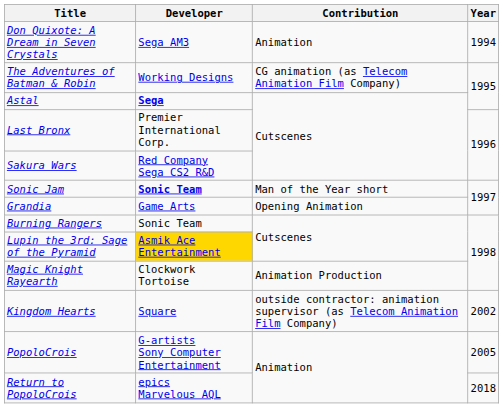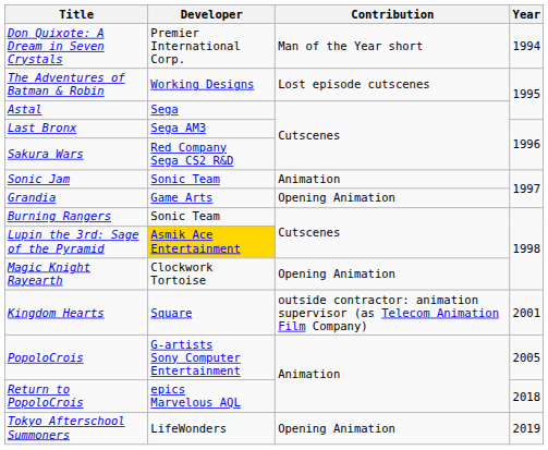 <table class="wikitable sortable">
 <tr>
 <th>Title</th>
 <th>Developer</th>
 <th>Contribution</th>
 <th>Year</th>
 </tr>
 <tr>
 <td><em><a href='#'>Don Quixote: A Dream in Seven Crystals</a></em></td>
-<td><a href='#'>Sega AM3</a></td>
-<td>Animation</td>
+<td>Premier International Corp.</td>
+<td>Man of the Year short</td>
 <td>1994</td>
 </tr>
 <tr>
 <td><em><a href='#'>The Adventures of Batman & Robin</a></em></td>
 <td><a href='#'>Working Designs</a></td>
-<td>CG animation (as <a href='#'>Telecom Animation Film</a> Company)</td>
+<td>Lost episode cutscenes</td>
 <td rowspan="2">1995</td>
 </tr>
 <tr>
 <td><em><a href='#'>Astal</a></em></td>
-<td><strong><a href='#'>Sega</a></strong></td>
+<td><a href='#'>Sega</a></td>
 <td rowspan="3">Cutscenes</td>
 </tr>
 <tr>
 <td><em><a href='#'>Last Bronx</a></em></td>
-<td>Premier International Corp.</td>
+<td><a href='#'>Sega AM3</a></td>
 <td rowspan="2">1996</td>
 </tr>
 <tr>
 <td><em><a href='#'>Sakura Wars</a></em></td>
 <td><a href='#'>Red Company</a><br><a href='#'>Sega CS2 R&D</a></td>
 </tr>
 <tr>
 <td><em><a href='#'>Sonic Jam</a></em></td>
-<td><strong><a href='#'>Sonic Team</a></strong></td>
-<td>Man of the Year short</td>
+<td><a href='#'>Sonic Team</a></td>
+<td>Animation</td>
 <td rowspan="2">1997</td>
 </tr>
 <tr>
 <td><em><a href='#'>Grandia</a></em></td>
 <td><a href='#'>Game Arts</a></td>
 <td>Opening Animation</td>
 </tr>
 <tr>
 <td><em><a href='#'>Burning Rangers</a></em></td>
 <td>Sonic Team</td>
 <td rowspan="2">Cutscenes</td>
 <td rowspan="3">1998</td>
 </tr>
 <tr>
 <td><em><a href='#'>Lupin the 3rd: Sage of the Pyramid</a></em></td>
 <td style="background: gold;"><a href='#'>Asmik Ace Entertainment</a></td>
 </tr>
 <tr>
 <td><em><a href='#'>Magic Knight Rayearth</a></em></td>
 <td>Clockwork Tortoise</td>
-<td>Animation Production</td>
+<td>Opening Animation</td>
 </tr>
 <tr>
 <td><em><a href='#'>Kingdom Hearts</a></em></td>
 <td><a href='#'>Square</a></td>
 <td>outside contractor: animation supervisor (as <a href='#'>Telecom Animation Film</a> Company)</td>
-<td>2002</td>
+<td>2001</td>
 </tr>
 <tr>
 <td><em><a href='#'>PopoloCrois</a></em></td>
 <td><a href='#'>G-artists</a><br><a href='#'>Sony Computer Entertainment</a></td>
 <td rowspan="2">Animation</td>
 <td>2005</td>
 </tr>
 <tr>
 <td><em><a href='#'>Return to PopoloCrois</a></em></td>
 <td><a href='#'>epics</a><br><a href='#'>Marvelous AQL</a></td>
 <td>2018</td>
 </tr>
+<tr>
+<td><em><a href='#'>Tokyo Afterschool Summoners</a></em></td>
+<td>LifeWonders</td>
+<td>Opening Animation</td>
+<td>2019</td>
+</tr>
 </table>
